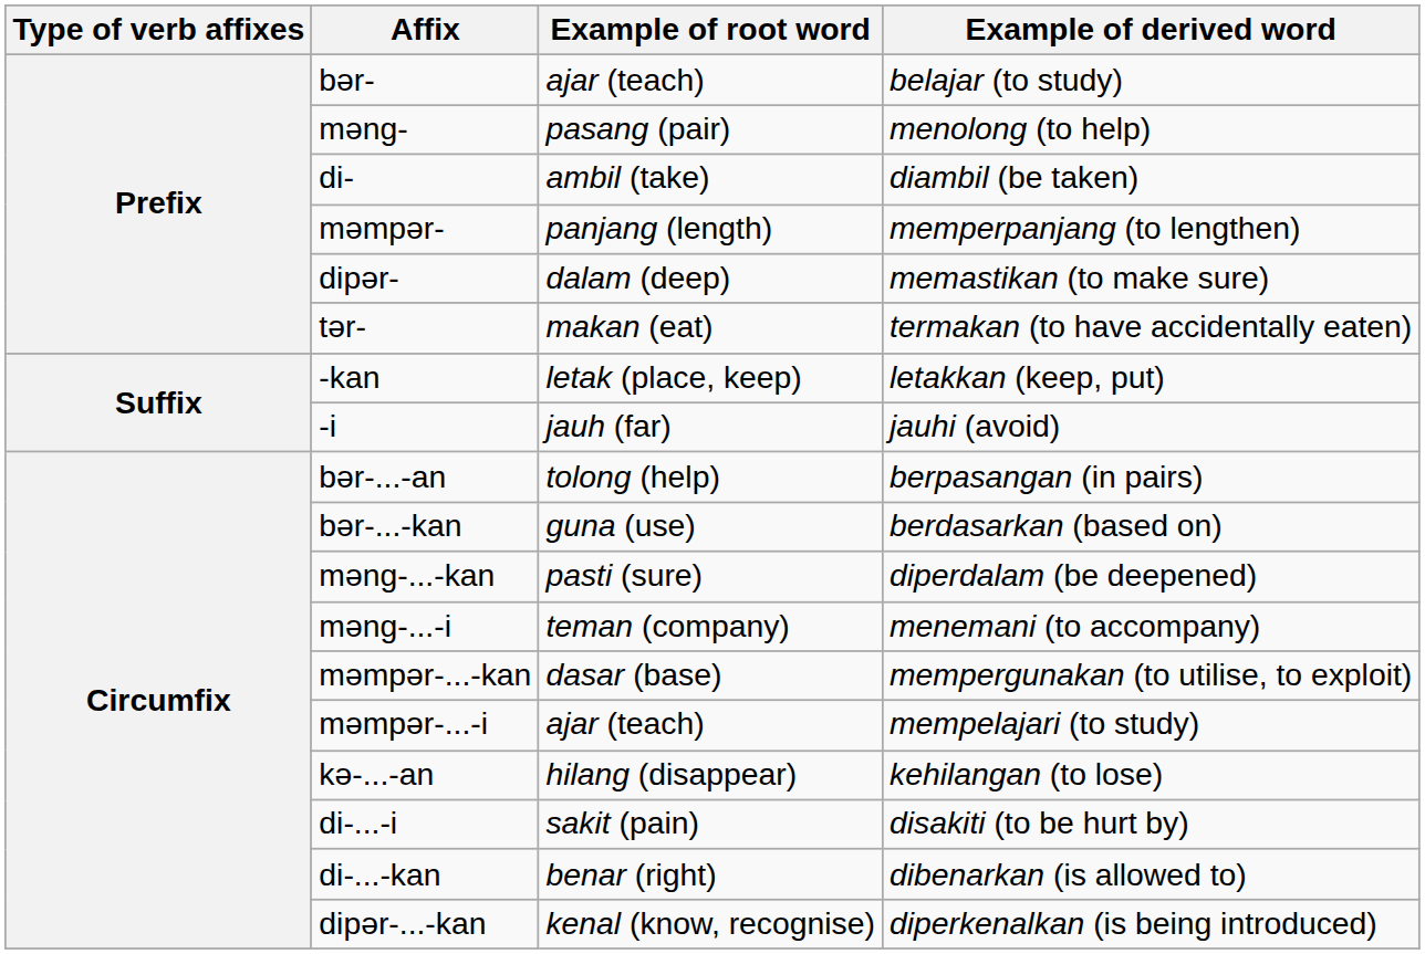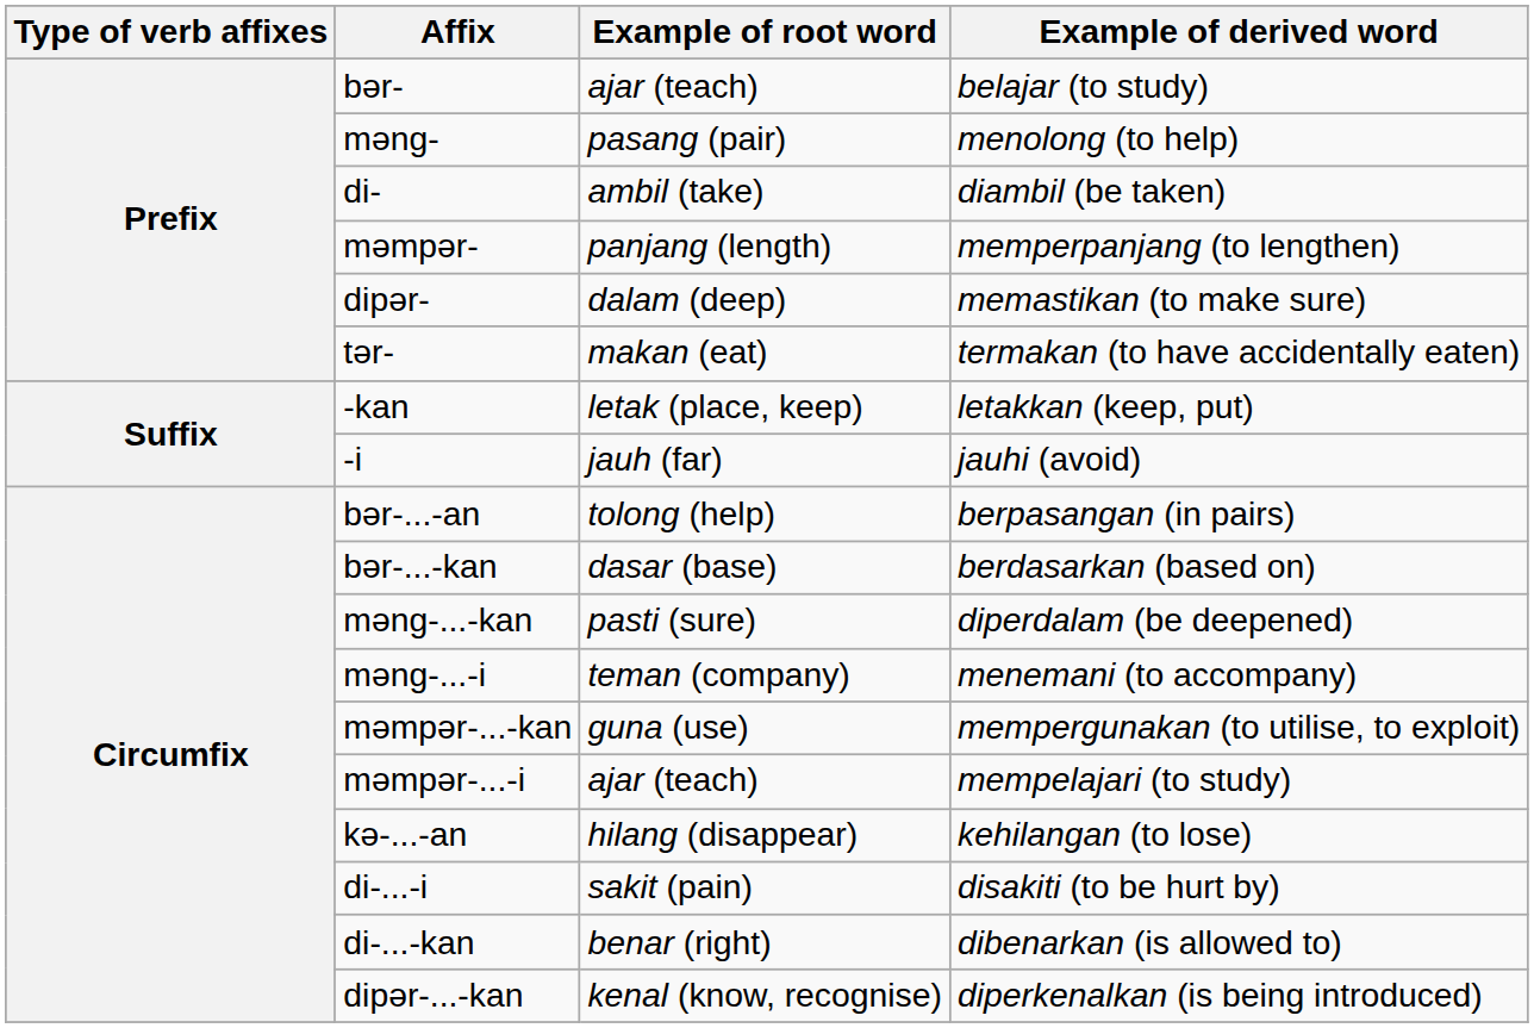 <table class="wikitable">
 <tr>
 <th>Type of verb affixes</th>
 <th>Affix</th>
 <th>Example of root word</th>
 <th>Example of derived word</th>
 </tr>
 <tr>
 <th rowspan=6>Prefix</th>
 <td>bər-</td>
 <td><em>ajar</em> (teach)</td>
 <td><em>belajar</em> (to study)</td>
 </tr>
 <tr>
 <td>məng-</td>
 <td><em>pasang</em> (pair)</td>
 <td><em>menolong</em> (to help)</td>
 </tr>
 <tr>
 <td>di-</td>
 <td><em>ambil</em> (take)</td>
 <td><em>diambil</em> (be taken)</td>
 </tr>
 <tr>
 <td>məmpər-</td>
 <td><em>panjang</em> (length)</td>
 <td><em>memperpanjang</em> (to lengthen)</td>
 </tr>
 <tr>
 <td>dipər-</td>
 <td><em>dalam</em> (deep)</td>
 <td><em>memastikan</em> (to make sure)</td>
 </tr>
 <tr>
 <td>tər-</td>
 <td><em>makan</em> (eat)</td>
 <td><em>termakan</em> (to have accidentally eaten)</td>
 </tr>
 <tr>
 <th rowspan=2>Suffix</th>
 <td>-kan</td>
 <td><em>letak</em> (place, keep)</td>
 <td><em>letakkan</em> (keep, put)</td>
 </tr>
 <tr>
 <td>-i</td>
 <td><em>jauh</em> (far)</td>
 <td><em>jauhi</em> (avoid)</td>
 </tr>
 <tr>
 <th rowspan=10>Circumfix</th>
 <td>bər-...-an</td>
 <td><em>tolong</em> (help)</td>
 <td><em>berpasangan</em> (in pairs)</td>
 </tr>
 <tr>
 <td>bər-...-kan</td>
-<td><em>guna</em> (use)</td>
+<td><em>dasar</em> (base)</td>
 <td><em>berdasarkan</em> (based on)</td>
 </tr>
 <tr>
 <td>məng-...-kan</td>
 <td><em>pasti</em> (sure)</td>
 <td><em>diperdalam</em> (be deepened)</td>
 </tr>
 <tr>
 <td>məng-...-i</td>
 <td><em>teman</em> (company)</td>
 <td><em>menemani</em> (to accompany)</td>
 </tr>
 <tr>
 <td>məmpər-...-kan</td>
-<td><em>dasar</em> (base)</td>
+<td><em>guna</em> (use)</td>
 <td><em>mempergunakan</em> (to utilise, to exploit)</td>
 </tr>
 <tr>
 <td>məmpər-...-i</td>
 <td><em>ajar</em> (teach)</td>
 <td><em>mempelajari</em> (to study)</td>
 </tr>
 <tr>
 <td>kə-...-an</td>
 <td><em>hilang</em> (disappear)</td>
 <td><em>kehilangan</em> (to lose)</td>
 </tr>
 <tr>
 <td>di-...-i</td>
 <td><em>sakit</em> (pain)</td>
 <td><em>disakiti</em> (to be hurt by)</td>
 </tr>
 <tr>
 <td>di-...-kan</td>
 <td><em>benar</em> (right)</td>
 <td><em>dibenarkan</em> (is allowed to)</td>
 </tr>
 <tr>
 <td>dipər-...-kan</td>
 <td><em>kenal</em> (know, recognise)</td>
 <td><em>diperkenalkan</em> (is being introduced)</td>
 </tr>
 </table>
